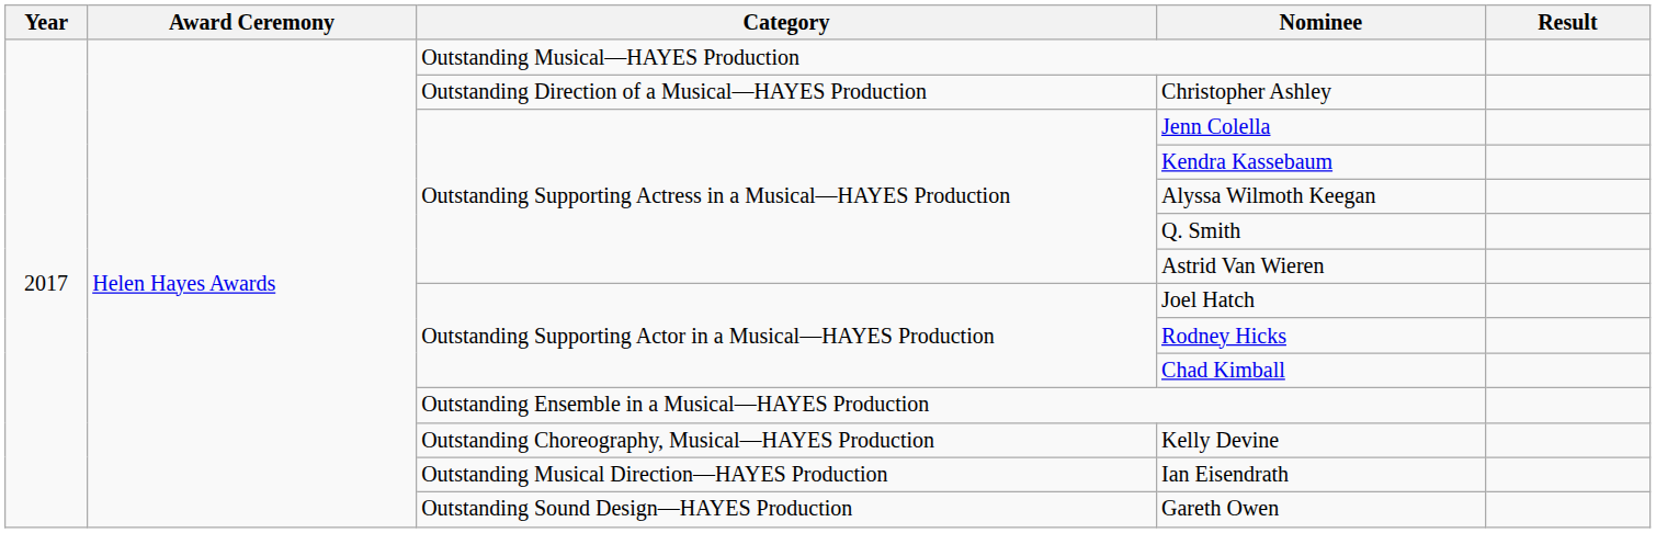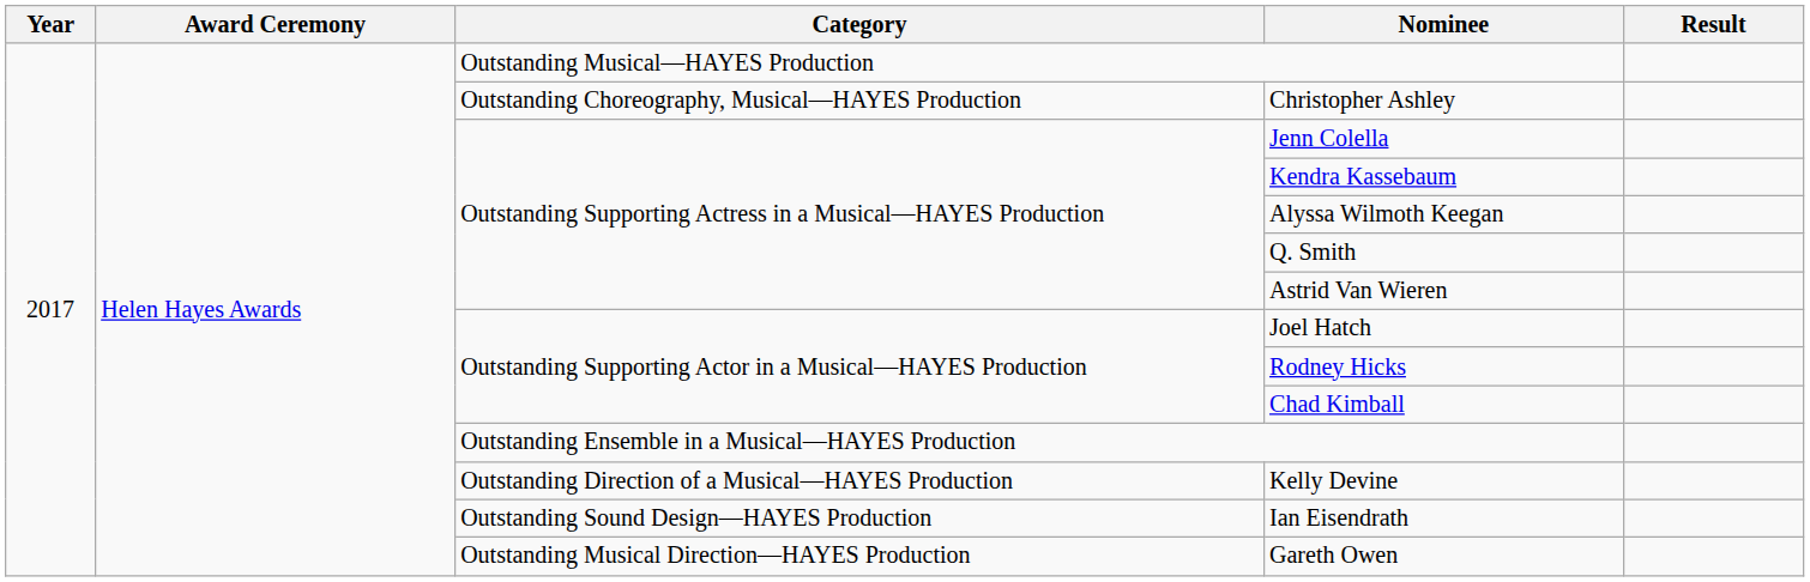 <table class="wikitable" width="95%">
 <tr>
 <th width="5%">Year</th>
 <th width="20%">Award Ceremony</th>
 <th width="45%">Category</th>
 <th width="20%">Nominee</th>
 <th width="10%">Result</th>
 </tr>
 <tr>
 <td rowspan="14" align="center">2017</td>
 <td rowspan="14"><a href='#'>Helen Hayes Awards</a></td>
 <td rowspan="1" colspan="2">Outstanding Musical—HAYES Production</td>
 <td></td>
 </tr>
 <tr>
-<td rowspan="1">Outstanding Direction of a Musical—HAYES Production</td>
+<td rowspan="1">Outstanding Choreography, Musical—HAYES Production</td>
 <td rowspan="1">Christopher Ashley</td>
 <td></td>
 </tr>
 <tr>
 <td rowspan="5">Outstanding Supporting Actress in a Musical—HAYES Production</td>
 <td rowspan="1"><a href='#'>Jenn Colella</a></td>
 <td></td>
 </tr>
 <tr>
 <td rowspan="1"><a href='#'>Kendra Kassebaum</a></td>
 <td></td>
 </tr>
 <tr>
 <td rowspan="1">Alyssa Wilmoth Keegan</td>
 <td></td>
 </tr>
 <tr>
 <td rowspan="1">Q. Smith</td>
 <td></td>
 </tr>
 <tr>
 <td rowspan="1">Astrid Van Wieren</td>
 <td></td>
 </tr>
 <tr>
 <td rowspan="3">Outstanding Supporting Actor in a Musical—HAYES Production</td>
 <td rowspan="1">Joel Hatch</td>
 <td></td>
 </tr>
 <tr>
 <td rowspan="1"><a href='#'>Rodney Hicks</a></td>
 <td></td>
 </tr>
 <tr>
 <td rowspan="1"><a href='#'>Chad Kimball</a></td>
 <td></td>
 </tr>
 <tr>
 <td rowspan="1" colspan="2">Outstanding Ensemble in a Musical—HAYES Production</td>
 <td></td>
 </tr>
 <tr>
-<td rowspan="1">Outstanding Choreography, Musical—HAYES Production</td>
+<td rowspan="1">Outstanding Direction of a Musical—HAYES Production</td>
 <td rowspan="1">Kelly Devine</td>
 <td></td>
 </tr>
 <tr>
-<td rowspan="1">Outstanding Musical Direction—HAYES Production</td>
+<td rowspan="1">Outstanding Sound Design—HAYES Production</td>
 <td rowspan="1">Ian Eisendrath</td>
 <td></td>
 </tr>
 <tr>
-<td rowspan="1">Outstanding Sound Design—HAYES Production</td>
+<td rowspan="1">Outstanding Musical Direction—HAYES Production</td>
 <td rowspan="1">Gareth Owen</td>
 <td></td>
 </tr>
 </table>
